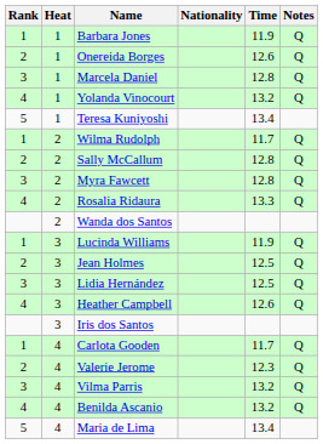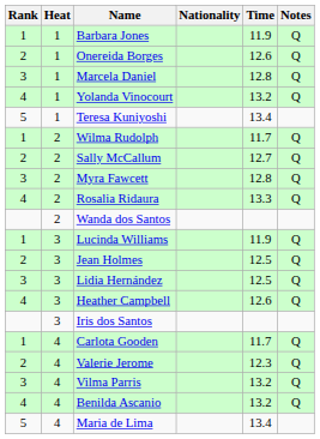 <table class="wikitable sortable" style="text-align:center">
 <tr>
 <th>Rank</th>
 <th>Heat</th>
 <th>Name</th>
 <th>Nationality</th>
 <th>Time</th>
 <th>Notes</th>
 </tr>
 <tr bgcolor=ccffcc>
 <td>1</td>
 <td>1</td>
 <td align=left><a href='#'>Barbara Jones</a></td>
 <td align=left></td>
 <td>11.9</td>
 <td>Q</td>
 </tr>
 <tr bgcolor=ccffcc>
 <td>2</td>
 <td>1</td>
 <td align=left><a href='#'>Onereida Borges</a></td>
 <td align=left></td>
 <td>12.6</td>
 <td>Q</td>
 </tr>
 <tr bgcolor=ccffcc>
 <td>3</td>
 <td>1</td>
 <td align=left><a href='#'>Marcela Daniel</a></td>
 <td align=left></td>
 <td>12.8</td>
 <td>Q</td>
 </tr>
 <tr bgcolor=ccffcc>
 <td>4</td>
 <td>1</td>
 <td align=left><a href='#'>Yolanda Vinocourt</a></td>
 <td align=left></td>
 <td>13.2</td>
 <td>Q</td>
 </tr>
 <tr>
 <td>5</td>
 <td>1</td>
 <td align=left><a href='#'>Teresa Kuniyoshi</a></td>
 <td align=left></td>
 <td>13.4</td>
 <td></td>
 </tr>
 <tr bgcolor=ccffcc>
 <td>1</td>
 <td>2</td>
 <td align=left><a href='#'>Wilma Rudolph</a></td>
 <td align=left></td>
 <td>11.7</td>
 <td>Q</td>
 </tr>
 <tr bgcolor=ccffcc>
 <td>2</td>
 <td>2</td>
 <td align=left><a href='#'>Sally McCallum</a></td>
 <td align=left></td>
-<td>12.8</td>
+<td>12.7</td>
 <td>Q</td>
 </tr>
 <tr bgcolor=ccffcc>
 <td>3</td>
 <td>2</td>
 <td align=left><a href='#'>Myra Fawcett</a></td>
 <td align=left></td>
 <td>12.8</td>
 <td>Q</td>
 </tr>
 <tr bgcolor=ccffcc>
 <td>4</td>
 <td>2</td>
 <td align=left><a href='#'>Rosalia Ridaura</a></td>
 <td align=left></td>
 <td>13.3</td>
 <td>Q</td>
 </tr>
 <tr>
 <td></td>
 <td>2</td>
 <td align=left><a href='#'>Wanda dos Santos</a></td>
 <td align=left></td>
 <td></td>
 <td></td>
 </tr>
 <tr bgcolor=ccffcc>
 <td>1</td>
 <td>3</td>
 <td align=left><a href='#'>Lucinda Williams</a></td>
 <td align=left></td>
 <td>11.9</td>
 <td>Q</td>
 </tr>
 <tr bgcolor=ccffcc>
 <td>2</td>
 <td>3</td>
 <td align=left><a href='#'>Jean Holmes</a></td>
 <td align=left></td>
 <td>12.5</td>
 <td>Q</td>
 </tr>
 <tr bgcolor=ccffcc>
 <td>3</td>
 <td>3</td>
 <td align=left><a href='#'>Lidia Hernández</a></td>
 <td align=left></td>
 <td>12.5</td>
 <td>Q</td>
 </tr>
 <tr bgcolor=ccffcc>
 <td>4</td>
 <td>3</td>
 <td align=left><a href='#'>Heather Campbell</a></td>
 <td align=left></td>
 <td>12.6</td>
 <td>Q</td>
 </tr>
 <tr>
 <td></td>
 <td>3</td>
 <td align=left><a href='#'>Iris dos Santos</a></td>
 <td align=left></td>
 <td></td>
 <td></td>
 </tr>
 <tr bgcolor=ccffcc>
 <td>1</td>
 <td>4</td>
 <td align=left><a href='#'>Carlota Gooden</a></td>
 <td align=left></td>
 <td>11.7</td>
 <td>Q</td>
 </tr>
 <tr bgcolor=ccffcc>
 <td>2</td>
 <td>4</td>
 <td align=left><a href='#'>Valerie Jerome</a></td>
 <td align=left></td>
 <td>12.3</td>
 <td>Q</td>
 </tr>
 <tr bgcolor=ccffcc>
 <td>3</td>
 <td>4</td>
 <td align=left><a href='#'>Vilma Parris</a></td>
 <td align=left></td>
 <td>13.2</td>
 <td>Q</td>
 </tr>
 <tr bgcolor=ccffcc>
 <td>4</td>
 <td>4</td>
 <td align=left><a href='#'>Benilda Ascanio</a></td>
 <td align=left></td>
 <td>13.2</td>
 <td>Q</td>
 </tr>
 <tr>
 <td>5</td>
 <td>4</td>
 <td align=left><a href='#'>Maria de Lima</a></td>
 <td align=left></td>
 <td>13.4</td>
 <td></td>
 </tr>
 </table>
